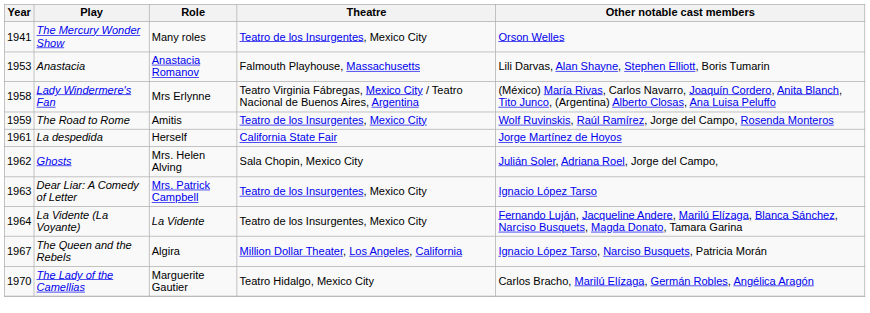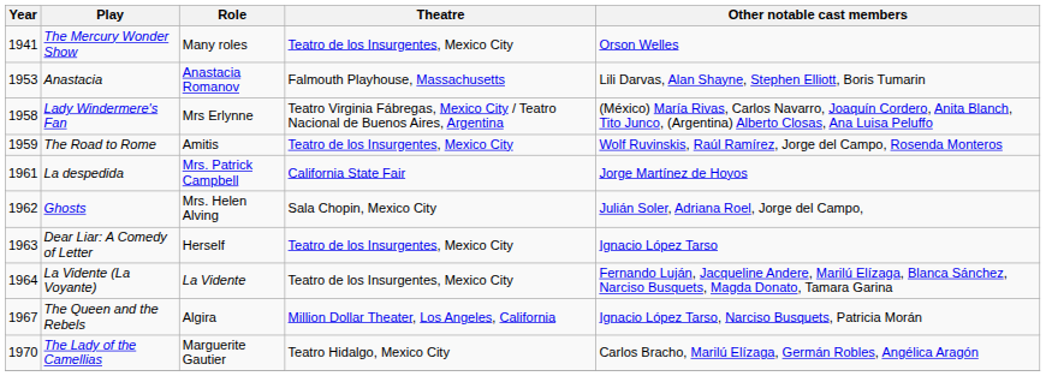 <table class="wikitable">
 <tr>
 <th>Year</th>
 <th>Play</th>
 <th>Role</th>
 <th>Theatre</th>
 <th>Other notable cast members</th>
 </tr>
 <tr>
 <td>1941</td>
 <td><em><a href='#'>The Mercury Wonder Show</a></em></td>
 <td>Many roles</td>
 <td><a href='#'>Teatro de los Insurgentes</a>, Mexico City</td>
 <td><a href='#'>Orson Welles</a></td>
 </tr>
 <tr>
 <td>1953</td>
 <td><em>Anastacia</em></td>
 <td><a href='#'>Anastacia Romanov</a></td>
 <td>Falmouth Playhouse, <a href='#'>Massachusetts</a></td>
 <td>Lili Darvas, <a href='#'>Alan Shayne</a>, <a href='#'>Stephen Elliott</a>, Boris Tumarin</td>
 </tr>
 <tr>
 <td>1958</td>
 <td><em><a href='#'>Lady Windermere's Fan</a></em></td>
 <td>Mrs Erlynne</td>
 <td>Teatro Virginia Fábregas, <a href='#'>Mexico City</a> / Teatro Nacional de Buenos Aires, <a href='#'>Argentina</a></td>
 <td>(México) <a href='#'>María Rivas</a>, Carlos Navarro, <a href='#'>Joaquín Cordero</a>, <a href='#'>Anita Blanch</a>, <a href='#'>Tito Junco</a>, (Argentina) <a href='#'>Alberto Closas</a>, <a href='#'>Ana Luisa Peluffo</a></td>
 </tr>
 <tr>
 <td>1959</td>
 <td><em>The Road to Rome</em></td>
 <td>Amitis</td>
 <td><a href='#'>Teatro de los Insurgentes</a>, <a href='#'>Mexico City</a></td>
 <td><a href='#'>Wolf Ruvinskis</a>, <a href='#'>Raúl Ramírez</a>, Jorge del Campo, <a href='#'>Rosenda Monteros</a></td>
 </tr>
 <tr>
 <td>1961</td>
 <td><em>La despedida</em></td>
-<td>Herself</td>
+<td><a href='#'>Mrs. Patrick Campbell</a></td>
 <td><a href='#'>California State Fair</a></td>
 <td><a href='#'>Jorge Martínez de Hoyos</a></td>
 </tr>
 <tr>
 <td>1962</td>
 <td><em><a href='#'>Ghosts</a></em></td>
 <td>Mrs. Helen Alving</td>
 <td>Sala Chopin, Mexico City</td>
 <td><a href='#'>Julián Soler</a>, <a href='#'>Adriana Roel</a>, Jorge del Campo,</td>
 </tr>
 <tr>
 <td>1963</td>
 <td><em>Dear Liar: A Comedy of Letter</em></td>
-<td><a href='#'>Mrs. Patrick Campbell</a></td>
+<td>Herself</td>
 <td><a href='#'>Teatro de los Insurgentes</a>, Mexico City</td>
 <td><a href='#'>Ignacio López Tarso</a></td>
 </tr>
 <tr>
 <td>1964</td>
 <td><em>La Vidente (La Voyante)</em></td>
 <td><em>La Vidente</em></td>
 <td>Teatro de los Insurgentes, Mexico City</td>
 <td><a href='#'>Fernando Luján</a>, <a href='#'>Jacqueline Andere</a>, <a href='#'>Marilú Elízaga</a>, <a href='#'>Blanca Sánchez</a>, <a href='#'>Narciso Busquets</a>, <a href='#'>Magda Donato</a>, Tamara Garina</td>
 </tr>
 <tr>
 <td>1967</td>
 <td><em>The Queen and the Rebels</em></td>
 <td>Algira</td>
 <td><a href='#'>Million Dollar Theater</a>, <a href='#'>Los Angeles</a>, <a href='#'>California</a></td>
 <td><a href='#'>Ignacio López Tarso</a>, <a href='#'>Narciso Busquets</a>, Patricia Morán</td>
 </tr>
 <tr>
 <td>1970</td>
 <td><em><a href='#'>The Lady of the Camellias</a></em></td>
 <td>Marguerite Gautier</td>
 <td>Teatro Hidalgo, Mexico City</td>
 <td>Carlos Bracho, <a href='#'>Marilú Elízaga</a>, <a href='#'>Germán Robles</a>, <a href='#'>Angélica Aragón</a></td>
 </tr>
 <tr>
 </tr>
 </table>
